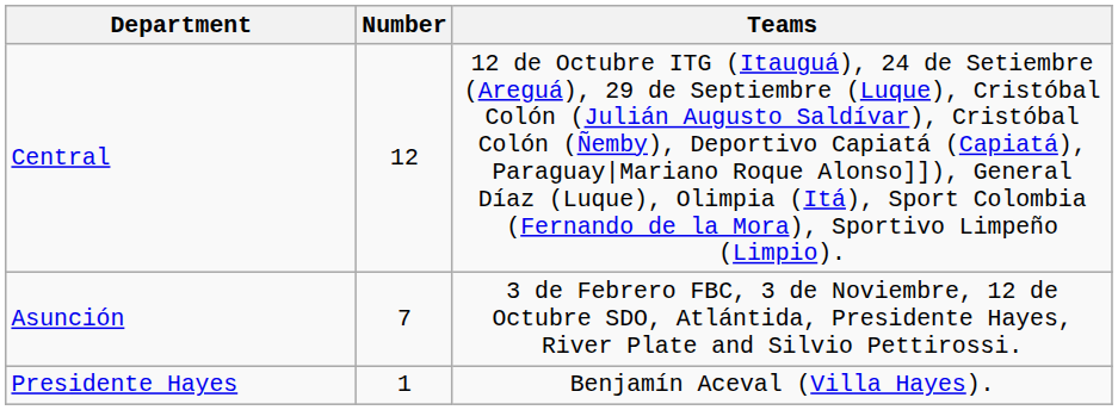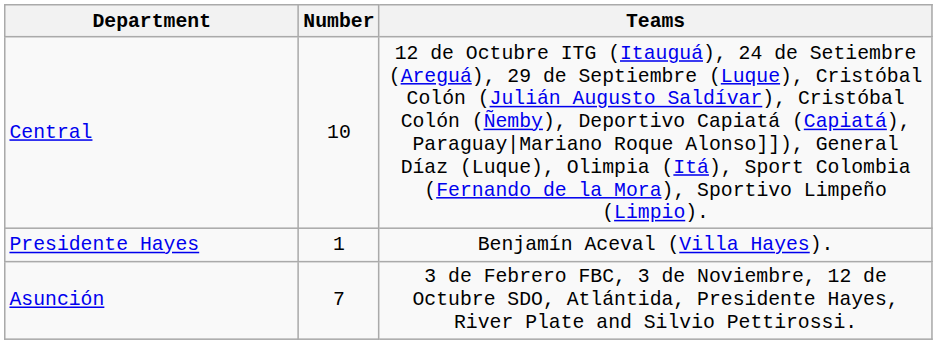 <table class="wikitable">
 <tr>
 <th width=240>Department</th>
 <th width=20>Number</th>
 <th width=470>Teams</th>
 </tr>
 <tr>
 <td> <a href='#'>Central</a></td>
-<td align=center>12</td>
+<td align=center>10</td>
 <td align=center>12 de Octubre ITG (<a href='#'>Itauguá</a>), 24 de Setiembre (<a href='#'>Areguá</a>), 29 de Septiembre (<a href='#'>Luque</a>), Cristóbal Colón (<a href='#'>Julián Augusto Saldívar</a>), Cristóbal Colón (<a href='#'>Ñemby</a>), Deportivo Capiatá (<a href='#'>Capiatá</a>), Paraguay|Mariano Roque Alonso]]), General Díaz (Luque), Olimpia (<a href='#'>Itá</a>), Sport Colombia (<a href='#'>Fernando de la Mora</a>), Sportivo Limpeño (<a href='#'>Limpio</a>).</td>
+</tr>
+<tr>
+<td> <a href='#'>Presidente Hayes</a></td>
+<td align=center>1</td>
+<td align=center>Benjamín Aceval (<a href='#'>Villa Hayes</a>).</td>
 </tr>
 <tr>
 <td> <a href='#'>Asunción</a></td>
 <td align=center>7</td>
 <td align=center>3 de Febrero FBC, 3 de Noviembre, 12 de Octubre SDO, Atlántida, Presidente Hayes, River Plate and Silvio Pettirossi.</td>
 </tr>
-<tr>
-<td> <a href='#'>Presidente Hayes</a></td>
-<td align=center>1</td>
-<td align=center>Benjamín Aceval (<a href='#'>Villa Hayes</a>).</td>
-</tr>
 </table>
